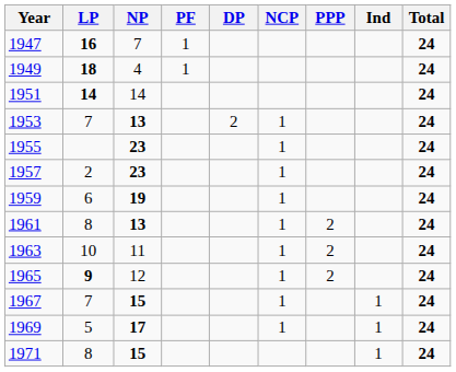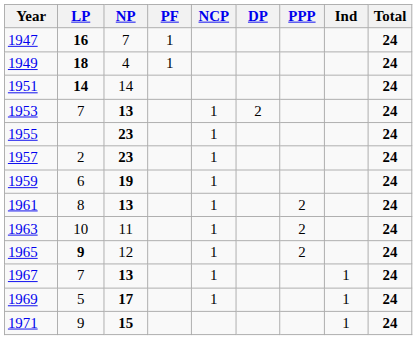 <table class="wikitable" style="text-align:center;">
 <tr>
 <th width="50px">Year</th>
 <th width="11.25%"><a href='#'>LP</a></th>
 <th width="40px"><a href='#'>NP</a></th>
 <th width="40px"><a href='#'>PF</a></th>
+<th width="40px"><a href='#'>NCP</a></th>
 <th width="40px"><a href='#'>DP</a></th>
-<th width="40px"><a href='#'>NCP</a></th>
 <th width="40px"><a href='#'>PPP</a></th>
 <th width="40px">Ind</th>
 <th width="40px">Total</th>
 </tr>
 <tr>
 <td align="left"><a href='#'>1947</a></td>
 <td><strong>16</strong></td>
 <td>7</td>
 <td>1</td>
 <td></td>
 <td></td>
 <td></td>
 <td></td>
 <td><strong>24</strong></td>
 </tr>
 <tr>
 <td align="left"><a href='#'>1949</a></td>
 <td><strong>18</strong></td>
 <td>4</td>
 <td>1</td>
 <td></td>
 <td></td>
 <td></td>
 <td></td>
 <td><strong>24</strong></td>
 </tr>
 <tr>
 <td align="left"><a href='#'>1951</a></td>
 <td><strong>14</strong></td>
 <td>14</td>
 <td></td>
 <td></td>
 <td></td>
 <td></td>
 <td></td>
 <td><strong>24</strong></td>
 </tr>
 <tr>
 <td align="left"><a href='#'>1953</a></td>
 <td>7</td>
 <td><strong>13</strong></td>
 <td></td>
+<td>1</td>
 <td>2</td>
-<td>1</td>
 <td></td>
 <td></td>
 <td><strong>24</strong></td>
 </tr>
 <tr>
 <td align="left"><a href='#'>1955</a></td>
 <td></td>
 <td><strong>23</strong></td>
 <td></td>
+<td>1</td>
 <td></td>
-<td>1</td>
 <td></td>
 <td></td>
 <td><strong>24</strong></td>
 </tr>
 <tr>
 <td align="left"><a href='#'>1957</a></td>
 <td>2</td>
 <td><strong>23</strong></td>
 <td></td>
+<td>1</td>
 <td></td>
-<td>1</td>
 <td></td>
 <td></td>
 <td><strong>24</strong></td>
 </tr>
 <tr>
 <td align="left"><a href='#'>1959</a></td>
 <td>6</td>
 <td><strong>19</strong></td>
 <td></td>
+<td>1</td>
 <td></td>
-<td>1</td>
 <td></td>
 <td></td>
 <td><strong>24</strong></td>
 </tr>
 <tr>
 <td align="left"><a href='#'>1961</a></td>
 <td>8</td>
 <td><strong>13</strong></td>
 <td></td>
+<td>1</td>
 <td></td>
-<td>1</td>
 <td>2</td>
 <td></td>
 <td><strong>24</strong></td>
 </tr>
 <tr>
 <td align="left"><a href='#'>1963</a></td>
 <td>10</td>
 <td>11</td>
 <td></td>
+<td>1</td>
 <td></td>
-<td>1</td>
 <td>2</td>
 <td></td>
 <td><strong>24</strong></td>
 </tr>
 <tr>
 <td align="left"><a href='#'>1965</a></td>
 <td><strong>9</strong></td>
 <td>12</td>
 <td></td>
+<td>1</td>
 <td></td>
-<td>1</td>
 <td>2</td>
 <td></td>
 <td><strong>24</strong></td>
 </tr>
 <tr>
 <td align="left"><a href='#'>1967</a></td>
 <td>7</td>
-<td><strong>15</strong></td>
-<td></td>
+<td><strong>13</strong></td>
 <td></td>
 <td>1</td>
+<td></td>
 <td></td>
 <td>1</td>
 <td><strong>24</strong></td>
 </tr>
 <tr>
 <td align="left"><a href='#'>1969</a></td>
 <td>5</td>
 <td><strong>17</strong></td>
 <td></td>
+<td>1</td>
 <td></td>
-<td>1</td>
 <td></td>
 <td>1</td>
 <td><strong>24</strong></td>
 </tr>
 <tr>
 <td align="left"><a href='#'>1971</a></td>
-<td>8</td>
+<td>9</td>
 <td><strong>15</strong></td>
 <td></td>
 <td></td>
 <td></td>
 <td></td>
 <td>1</td>
 <td><strong>24</strong></td>
 </tr>
 </table>
